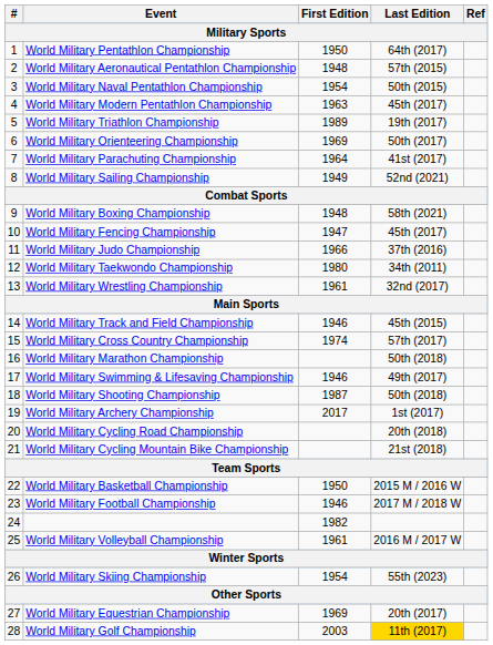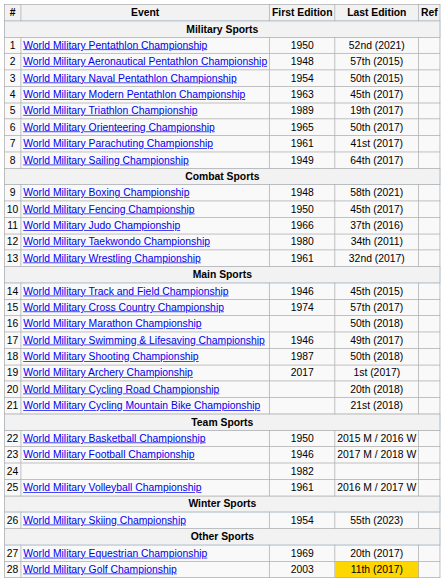 <table class="wikitable sortable" style="font-size:90%; text-align:left;">
 <tr>
 <th>#</th>
 <th>Event</th>
 <th>First Edition</th>
 <th>Last Edition</th>
 <th>Ref</th>
 </tr>
 <tr style="background:#9acdff;">
 <th colspan=5>Military Sports</th>
 </tr>
 <tr>
 <td align=center>1</td>
 <td><a href='#'>World Military Pentathlon Championship</a></td>
 <td align=center>1950</td>
-<td align=center>64th (2017)</td>
+<td align=center>52nd (2021)</td>
 <td></td>
 </tr>
 <tr>
 <td align=center>2</td>
 <td><a href='#'>World Military Aeronautical Pentathlon Championship</a></td>
 <td align=center>1948</td>
 <td align=center>57th (2015)</td>
 <td></td>
 </tr>
 <tr>
 <td align=center>3</td>
 <td><a href='#'>World Military Naval Pentathlon Championship</a></td>
 <td align=center>1954</td>
 <td align=center>50th (2015)</td>
 <td></td>
 </tr>
 <tr>
 <td align=center>4</td>
 <td><a href='#'>World Military Modern Pentathlon Championship</a></td>
 <td align=center>1963</td>
 <td align=center>45th (2017)</td>
 <td></td>
 </tr>
 <tr>
 <td align=center>5</td>
 <td><a href='#'>World Military Triathlon Championship</a></td>
 <td align=center>1989</td>
 <td align=center>19th (2017)</td>
 <td></td>
 </tr>
 <tr>
 <td align=center>6</td>
 <td><a href='#'>World Military Orienteering Championship</a></td>
-<td align=center>1969</td>
+<td align=center>1965</td>
 <td align=center>50th (2017)</td>
 <td></td>
 </tr>
 <tr>
 <td align=center>7</td>
 <td><a href='#'>World Military Parachuting Championship</a></td>
-<td align=center>1964</td>
+<td align=center>1961</td>
 <td align=center>41st (2017)</td>
 <td></td>
 </tr>
 <tr>
 <td align=center>8</td>
 <td><a href='#'>World Military Sailing Championship</a></td>
 <td align=center>1949</td>
-<td align=center>52nd (2021)</td>
+<td align=center>64th (2017)</td>
 <td></td>
 </tr>
 <tr style="background:#9acdff;">
 <th colspan=5>Combat Sports</th>
 </tr>
 <tr>
 <td align=center>9</td>
 <td><a href='#'>World Military Boxing Championship</a></td>
 <td align=center>1948</td>
 <td align=center>58th (2021)</td>
 <td align=center></td>
 </tr>
 <tr>
 <td align=center>10</td>
 <td><a href='#'>World Military Fencing Championship</a></td>
-<td align=center>1947</td>
+<td align=center>1950</td>
 <td align=center>45th (2017)</td>
 <td align=center></td>
 </tr>
 <tr>
 <td align=center>11</td>
 <td><a href='#'>World Military Judo Championship</a></td>
 <td align=center>1966</td>
 <td align=center>37th (2016)</td>
 <td align=center></td>
 </tr>
 <tr>
 <td align=center>12</td>
 <td><a href='#'>World Military Taekwondo Championship</a></td>
 <td align=center>1980</td>
 <td align=center>34th (2011)</td>
 <td align=center></td>
 </tr>
 <tr>
 <td align=center>13</td>
 <td><a href='#'>World Military Wrestling Championship</a></td>
 <td align=center>1961</td>
 <td align=center>32nd (2017)</td>
 <td align=center></td>
 </tr>
 <tr style="background:#9acdff;">
 <th colspan=5>Main Sports</th>
 </tr>
 <tr>
 <td align=center>14</td>
 <td><a href='#'>World Military Track and Field Championship</a></td>
 <td align=center>1946</td>
 <td align=center>45th (2015)</td>
 <td></td>
 </tr>
 <tr>
 <td align=center>15</td>
 <td><a href='#'>World Military Cross Country Championship</a></td>
 <td align=center>1974</td>
 <td align=center>57th (2017)</td>
 <td></td>
 </tr>
 <tr>
 <td align=center>16</td>
 <td><a href='#'>World Military Marathon Championship</a></td>
 <td></td>
 <td align=center>50th (2018)</td>
 <td></td>
 </tr>
 <tr>
 <td align=center>17</td>
 <td><a href='#'>World Military Swimming & Lifesaving Championship</a></td>
 <td align=center>1946</td>
 <td align=center>49th (2017)</td>
 <td></td>
 </tr>
 <tr>
 <td align=center>18</td>
 <td><a href='#'>World Military Shooting Championship</a></td>
 <td align=center>1987</td>
 <td align=center>50th (2018)</td>
 <td></td>
 </tr>
 <tr>
 <td align=center>19</td>
 <td><a href='#'>World Military Archery Championship</a></td>
 <td align=center>2017</td>
 <td align=center>1st (2017)</td>
 <td></td>
 </tr>
 <tr>
 <td align=center>20</td>
 <td><a href='#'>World Military Cycling Road Championship</a></td>
 <td></td>
 <td align=center>20th (2018)</td>
 <td></td>
 </tr>
 <tr>
 <td align=center>21</td>
 <td><a href='#'>World Military Cycling Mountain Bike Championship</a></td>
 <td></td>
 <td align=center>21st (2018)</td>
 <td></td>
 </tr>
 <tr style="background:#9acdff;">
 <th colspan=5>Team Sports</th>
 </tr>
 <tr>
 <td align=center>22</td>
 <td><a href='#'>World Military Basketball Championship</a></td>
 <td align=center>1950</td>
 <td align=center>2015 M / 2016 W</td>
 <td></td>
 </tr>
 <tr>
 <td align=center>23</td>
 <td><a href='#'>World Military Football Championship</a></td>
 <td align=center>1946</td>
 <td align=center>2017 M / 2018 W</td>
 <td></td>
 </tr>
 <tr>
 <td align=center>24</td>
 <td></td>
 <td align=center>1982</td>
 <td align=center></td>
 <td></td>
 </tr>
 <tr>
 <td align=center>25</td>
 <td><a href='#'>World Military Volleyball Championship</a></td>
 <td align=center>1961</td>
 <td align=center>2016 M / 2017 W</td>
 <td></td>
 </tr>
 <tr style="background:#9acdff;">
 <th colspan=5>Winter Sports</th>
 </tr>
 <tr>
 <td align=center>26</td>
 <td><a href='#'>World Military Skiing Championship</a></td>
 <td align=center>1954</td>
 <td align=center>55th (2023)</td>
 <td></td>
 </tr>
 <tr style="background:#9acdff;">
 <th colspan=5>Other Sports</th>
 </tr>
 <tr>
 <td align=center>27</td>
 <td><a href='#'>World Military Equestrian Championship</a></td>
 <td align=center>1969</td>
 <td align=center>20th (2017)</td>
 <td></td>
 </tr>
 <tr>
 <td align=center>28</td>
 <td><a href='#'>World Military Golf Championship</a></td>
 <td align=center>2003</td>
 <td align=center style="background: gold;">11th (2017)</td>
 <td></td>
 </tr>
 </table>
